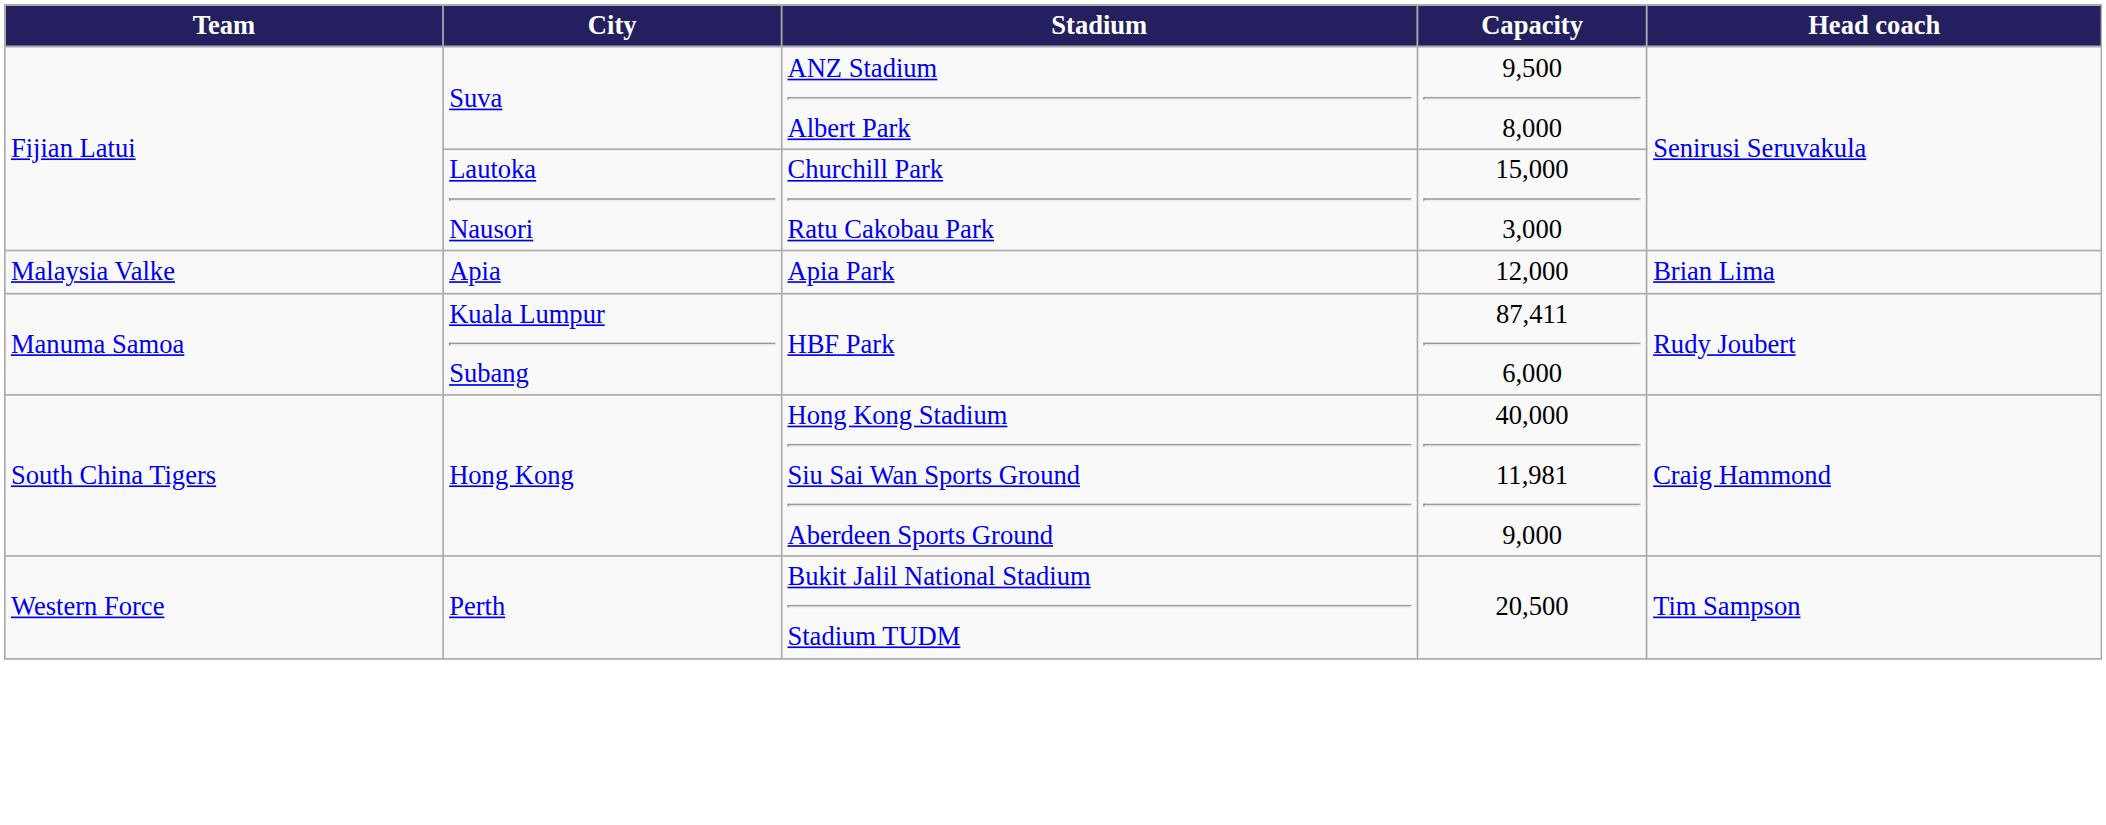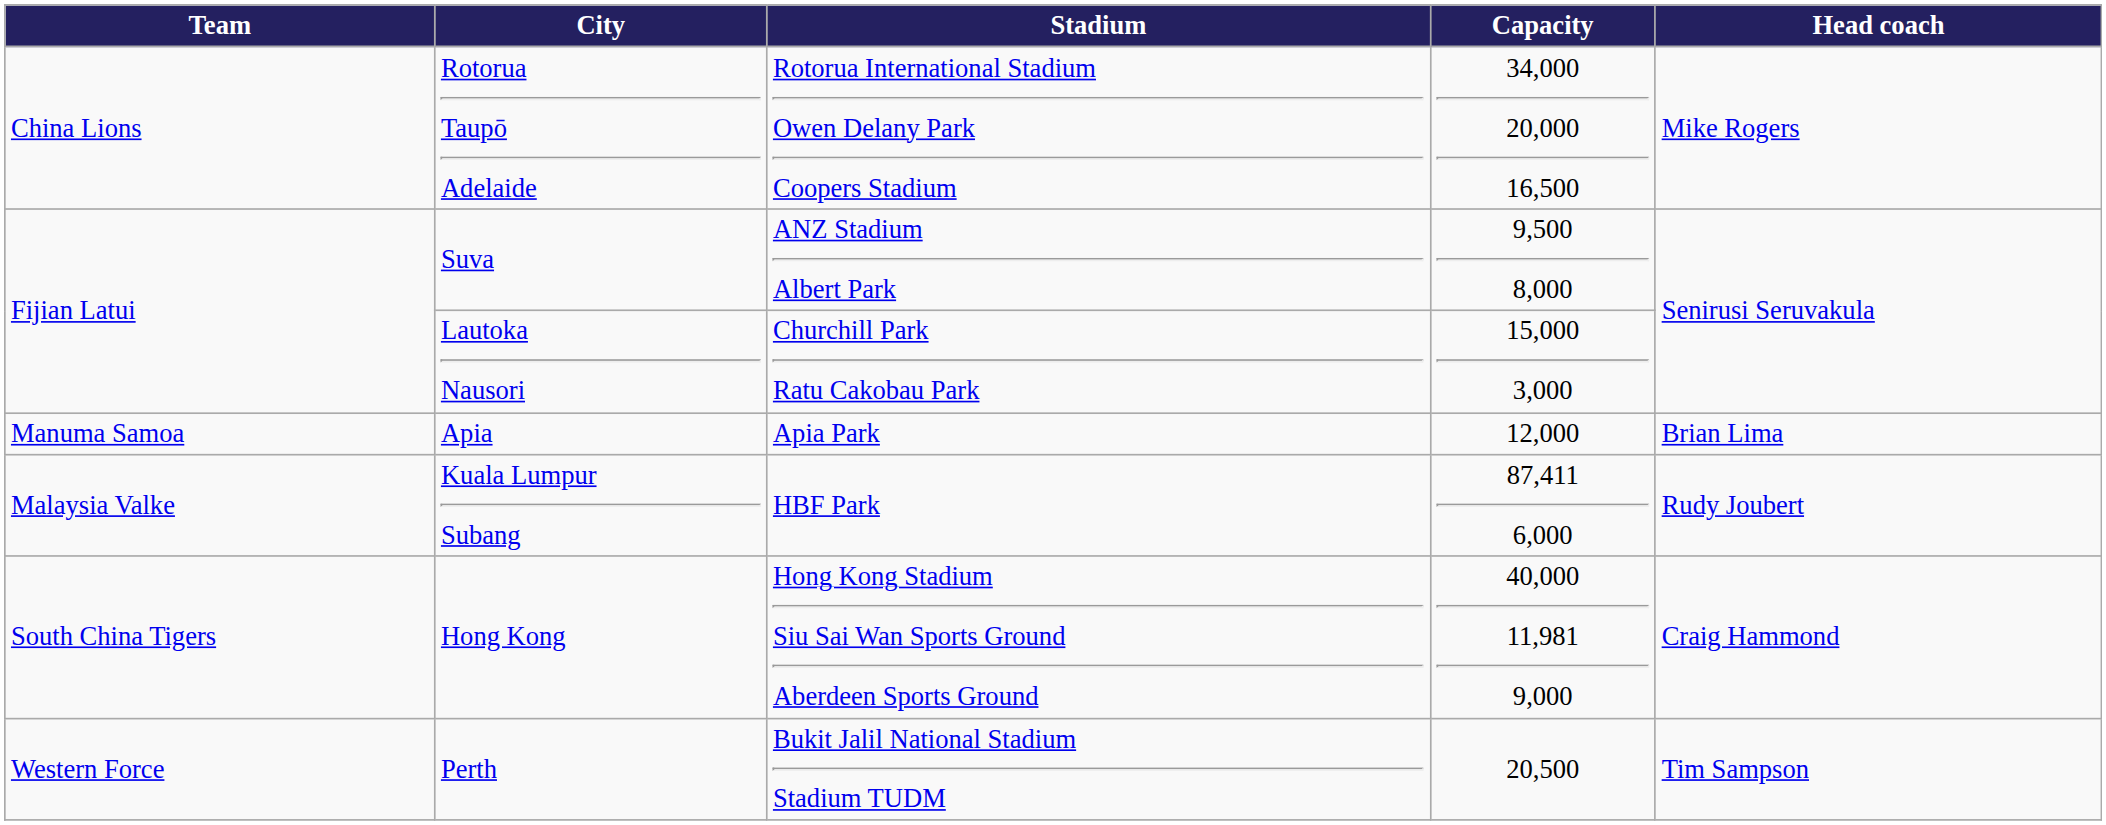 <table class="wikitable" style="width:100%;">
 <tr style="color:white;">
 <th scope="col" style="background:#242060;">Team</th>
 <th scope="col" style="background:#242060;">City</th>
 <th scope="col" style="background:#242060;">Stadium</th>
 <th scope="col" style="background:#242060;">Capacity</th>
 <th scope="col" style="background:#242060;">Head coach</th>
+</tr>
+<tr>
+<td> <a href='#'>China Lions</a></td>
+<td><a href='#'>Rotorua</a><hr><a href='#'>Taupō</a><hr><a href='#'>Adelaide</a></td>
+<td><a href='#'>Rotorua International Stadium</a><hr><a href='#'>Owen Delany Park</a><hr><a href='#'>Coopers Stadium</a></td>
+<td align=center>34,000<hr>20,000<hr>16,500</td>
+<td><a href='#'>Mike Rogers</a></td>
 </tr>
 <tr>
 <td rowspan=2> <a href='#'>Fijian Latui</a></td>
 <td><a href='#'>Suva</a></td>
 <td><a href='#'>ANZ Stadium</a> <hr> <a href='#'>Albert Park</a></td>
 <td align=center>9,500 <hr> 8,000</td>
 <td rowspan=2><a href='#'>Senirusi Seruvakula</a></td>
 </tr>
 <tr>
 <td><a href='#'>Lautoka</a><hr><a href='#'>Nausori</a></td>
 <td><a href='#'>Churchill Park</a> <hr> <a href='#'>Ratu Cakobau Park</a></td>
 <td align=center>15,000 <hr> 3,000</td>
 </tr>
 <tr>
-<td> <a href='#'>Malaysia Valke</a></td>
+<td> <a href='#'>Manuma Samoa</a></td>
 <td><a href='#'>Apia</a></td>
 <td><a href='#'>Apia Park</a></td>
 <td align=center>12,000</td>
 <td><a href='#'>Brian Lima</a></td>
 </tr>
 <tr>
-<td> <a href='#'>Manuma Samoa</a></td>
+<td> <a href='#'>Malaysia Valke</a></td>
 <td><a href='#'>Kuala Lumpur</a><hr><a href='#'>Subang</a></td>
 <td><a href='#'>HBF Park</a></td>
 <td align=center>87,411<hr>6,000</td>
 <td><a href='#'>Rudy Joubert</a></td>
 </tr>
 <tr>
 <td> <a href='#'>South China Tigers</a></td>
 <td><a href='#'>Hong Kong</a></td>
 <td><a href='#'>Hong Kong Stadium</a><hr><a href='#'>Siu Sai Wan Sports Ground</a><hr><a href='#'>Aberdeen Sports Ground</a></td>
 <td align=center>40,000 <hr> 11,981 <hr> 9,000 </td>
 <td><a href='#'>Craig Hammond</a></td>
 </tr>
 <tr>
 <td> <a href='#'>Western Force</a></td>
 <td><a href='#'>Perth</a></td>
 <td><a href='#'>Bukit Jalil National Stadium</a><hr><a href='#'>Stadium TUDM</a></td>
 <td align=center>20,500</td>
 <td><a href='#'>Tim Sampson</a></td>
 </tr>
 </table>
